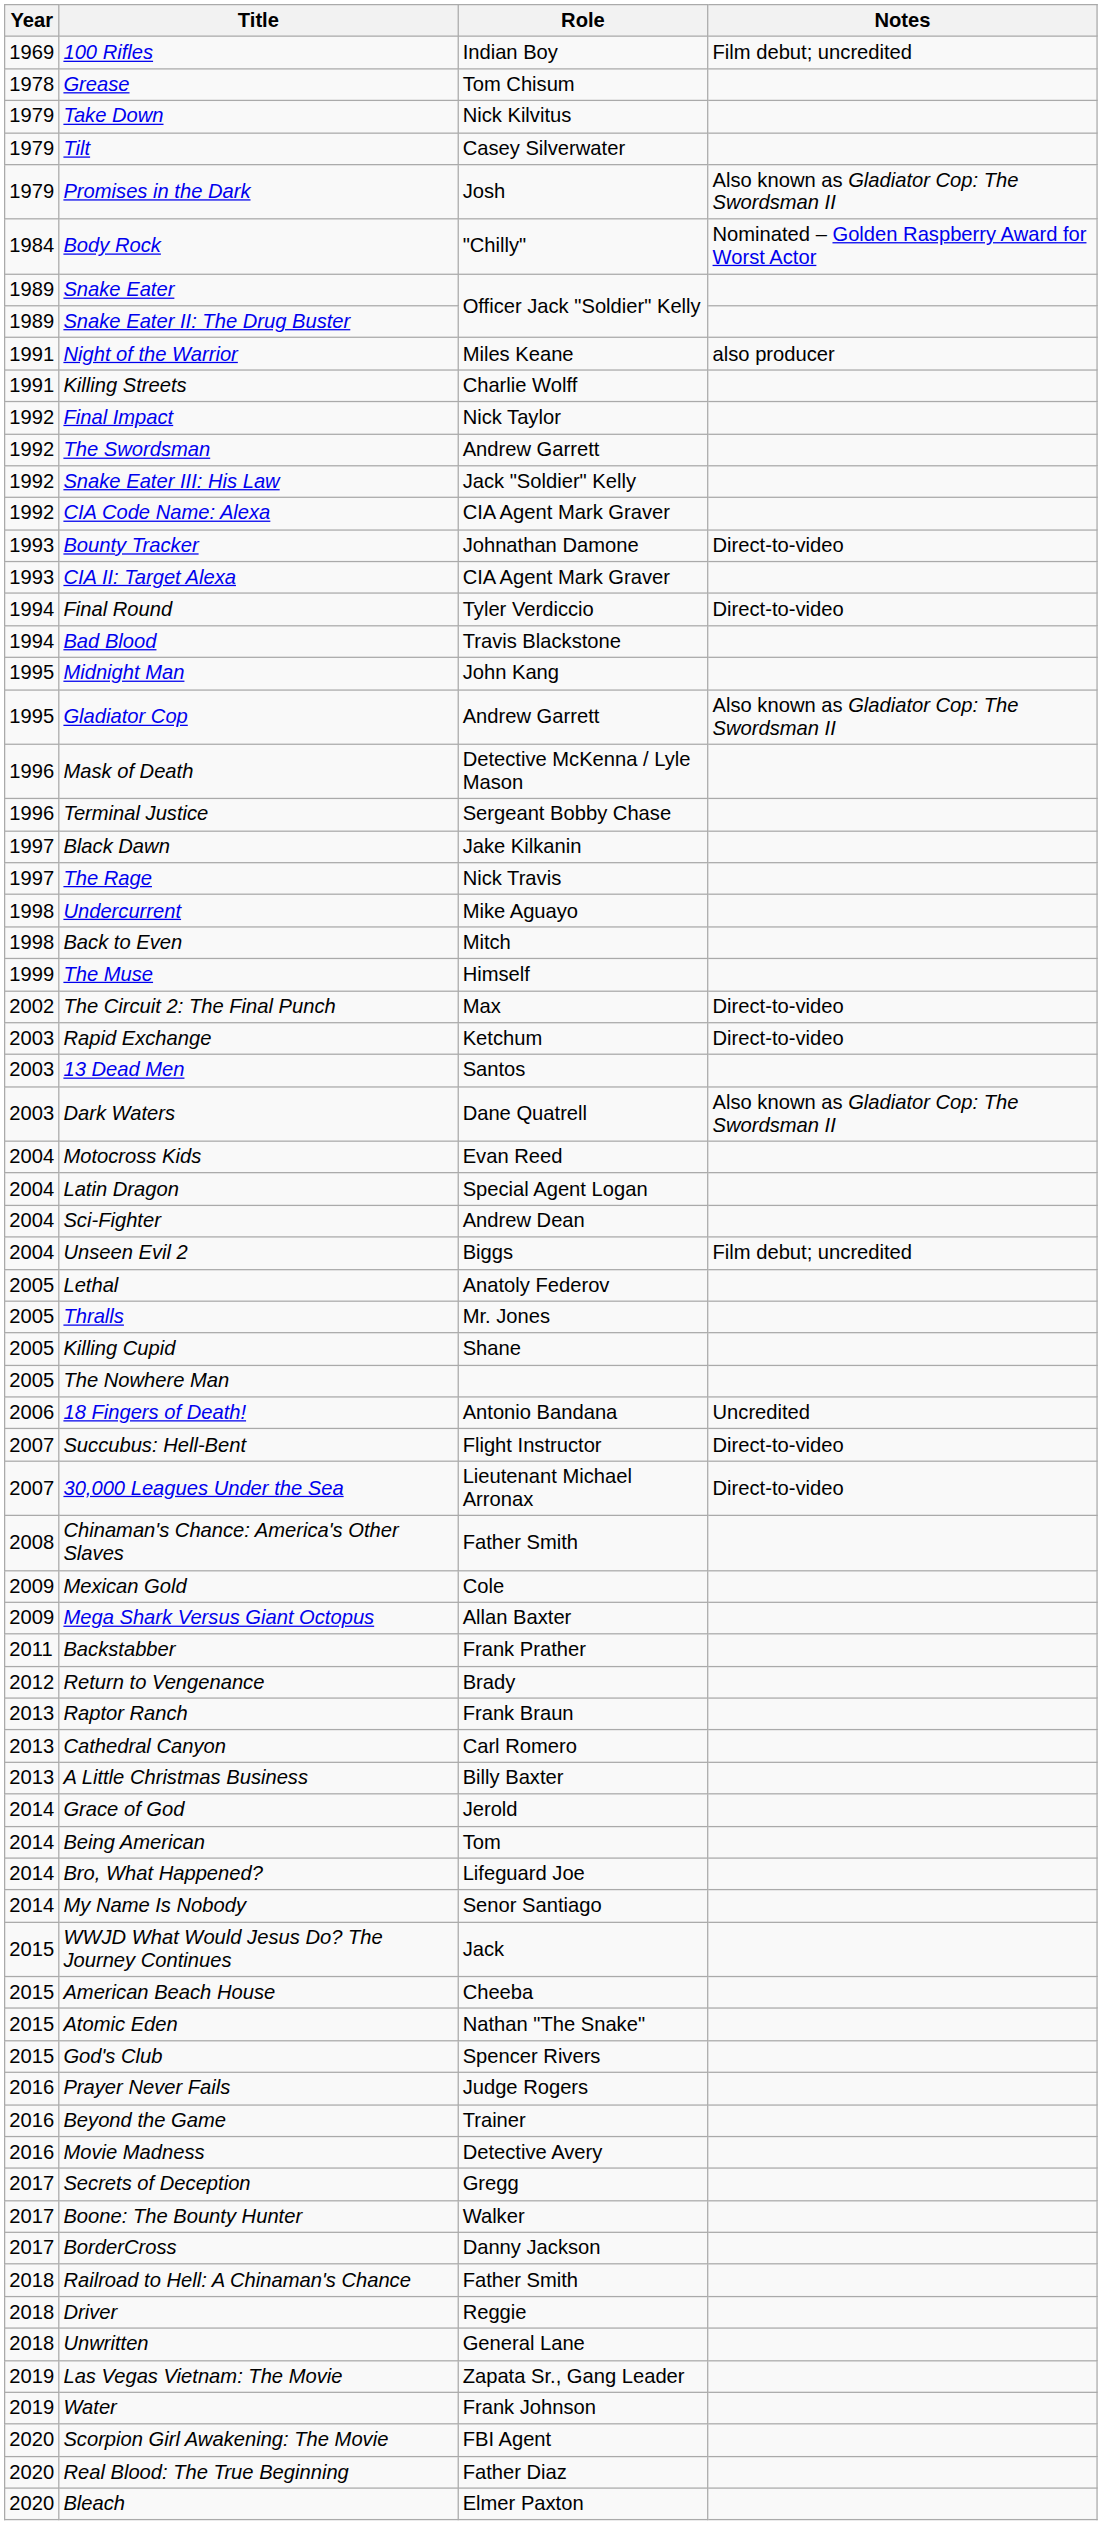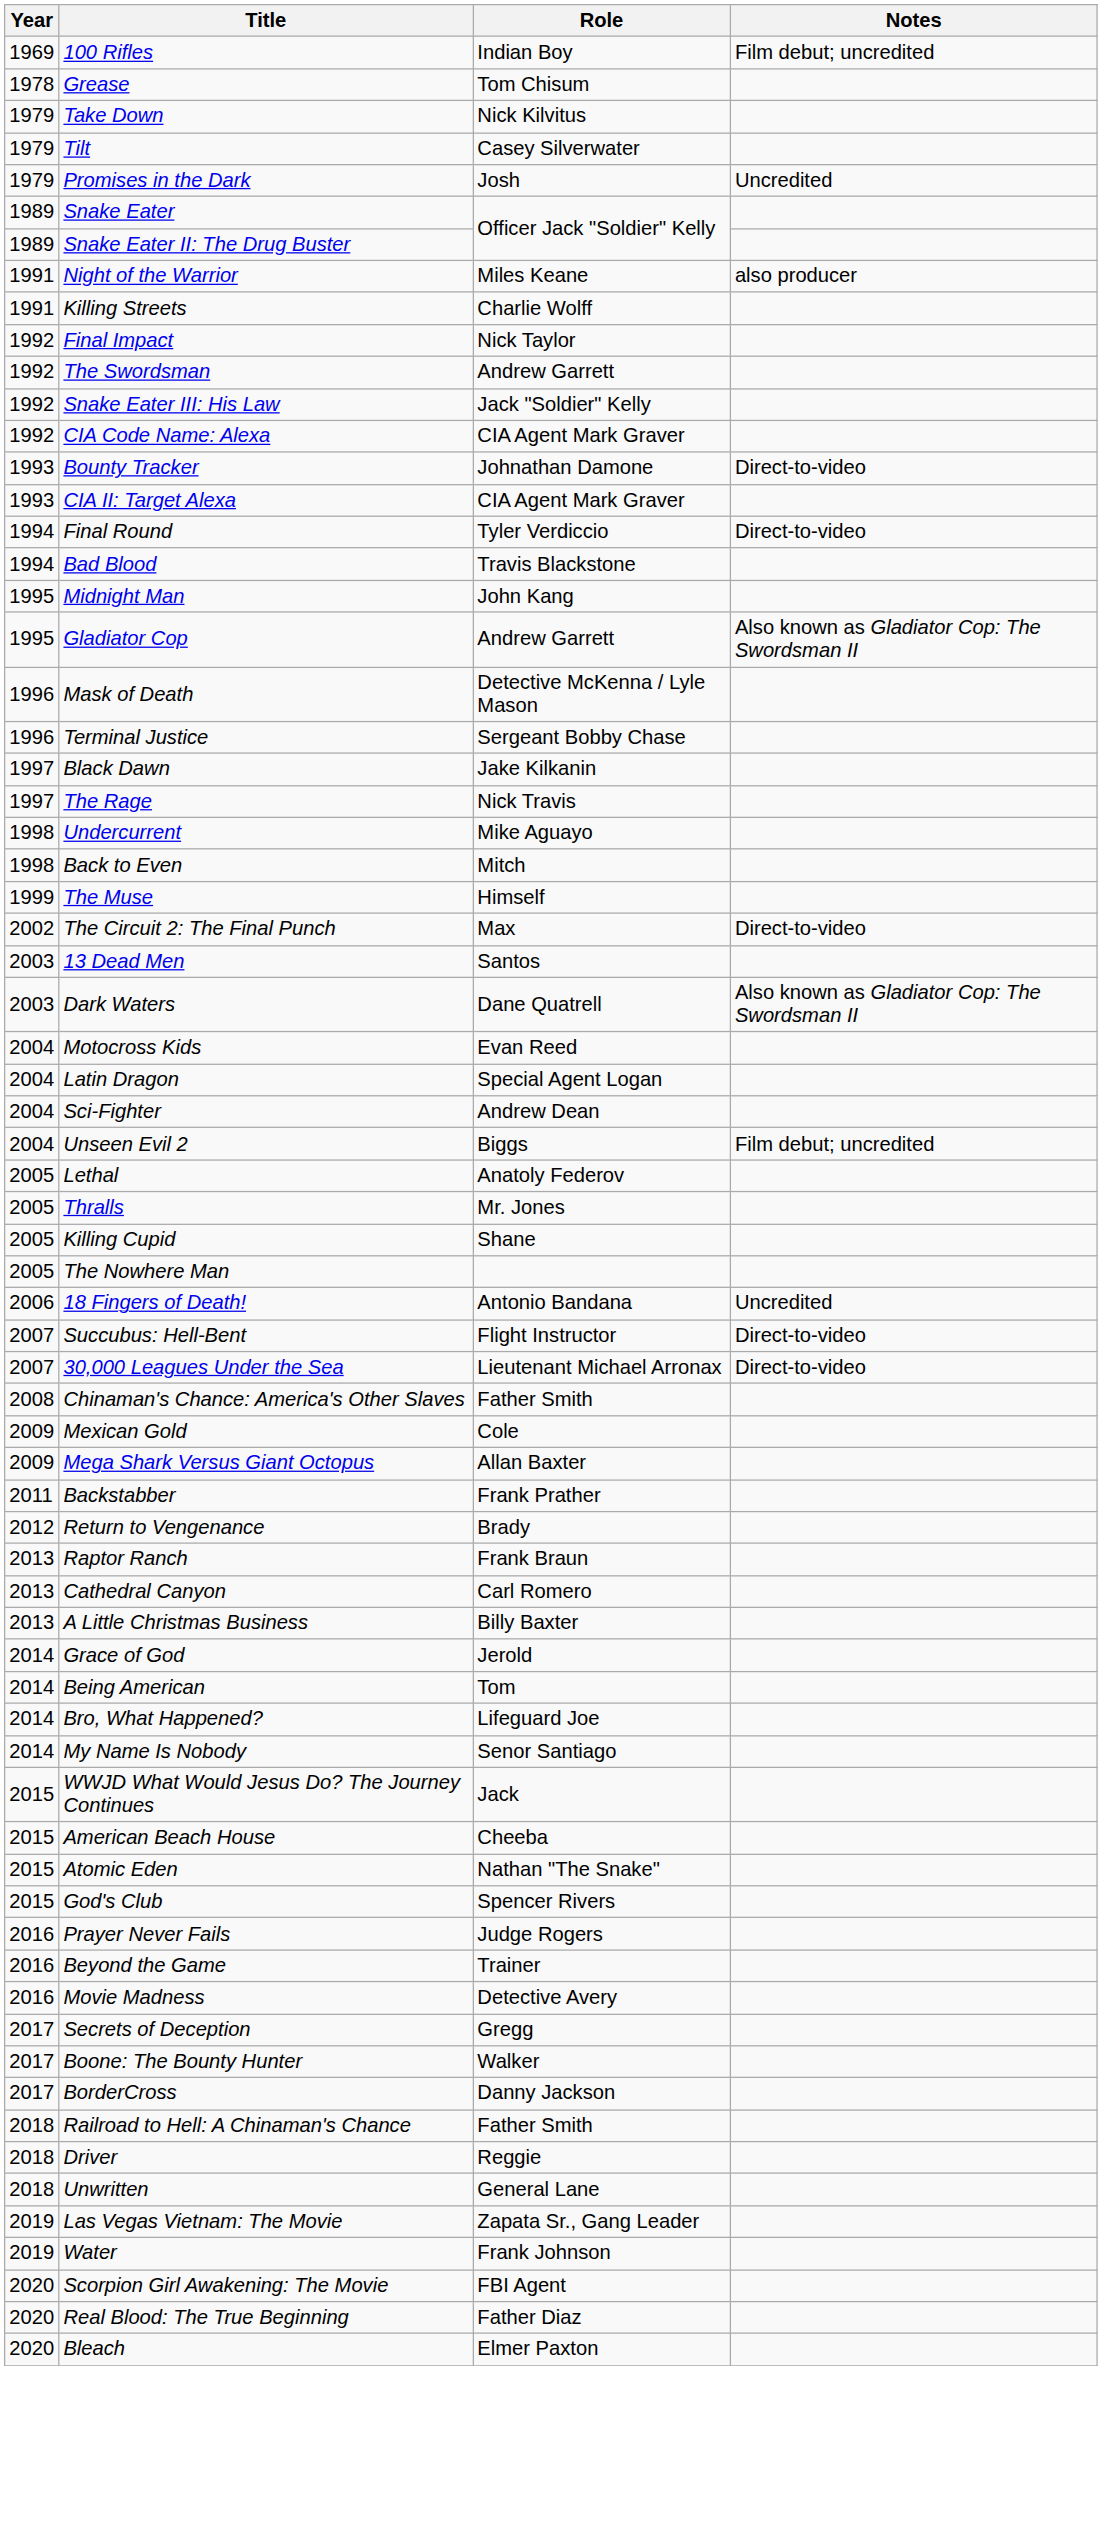 <table class="wikitable sortable">
 <tr>
 <th>Year</th>
 <th>Title</th>
 <th>Role</th>
 <th class="unsortable">Notes</th>
 </tr>
 <tr>
 <td>1969</td>
 <td><em><a href='#'>100 Rifles</a></em></td>
 <td>Indian Boy</td>
 <td>Film debut; uncredited</td>
 </tr>
 <tr>
 <td>1978</td>
 <td><em><a href='#'>Grease</a></em></td>
 <td>Tom Chisum</td>
 <td></td>
 </tr>
 <tr>
 <td>1979</td>
 <td><em><a href='#'>Take Down</a></em></td>
 <td>Nick Kilvitus</td>
 <td></td>
 </tr>
 <tr>
 <td>1979</td>
 <td><em><a href='#'>Tilt</a></em></td>
 <td>Casey Silverwater</td>
 <td></td>
 </tr>
 <tr>
 <td>1979</td>
 <td><em><a href='#'>Promises in the Dark</a></em></td>
 <td>Josh</td>
-<td>Also known as <em>Gladiator Cop: The Swordsman II</em></td>
-</tr>
-<tr>
-<td>1984</td>
-<td><em><a href='#'>Body Rock</a></em></td>
-<td>"Chilly"</td>
-<td>Nominated – <a href='#'>Golden Raspberry Award for Worst Actor</a></td>
+<td>Uncredited</td>
 </tr>
 <tr>
 <td>1989</td>
 <td><em><a href='#'>Snake Eater</a></em></td>
 <td rowspan="2">Officer Jack "Soldier" Kelly</td>
 <td></td>
 </tr>
 <tr>
 <td>1989</td>
 <td><em><a href='#'>Snake Eater II: The Drug Buster</a></em></td>
 <td></td>
 </tr>
 <tr>
 <td>1991</td>
 <td><em><a href='#'>Night of the Warrior</a></em></td>
 <td>Miles Keane</td>
 <td>also producer</td>
 </tr>
 <tr>
 <td>1991</td>
 <td><em>Killing Streets</em></td>
 <td>Charlie Wolff</td>
 <td></td>
 </tr>
 <tr>
 <td>1992</td>
 <td><em><a href='#'>Final Impact</a></em></td>
 <td>Nick Taylor</td>
 <td></td>
 </tr>
 <tr>
 <td>1992</td>
 <td><em><a href='#'>The Swordsman</a></em></td>
 <td>Andrew Garrett</td>
 <td></td>
 </tr>
 <tr>
 <td>1992</td>
 <td><em><a href='#'>Snake Eater III: His Law</a></em></td>
 <td>Jack "Soldier" Kelly</td>
 <td></td>
 </tr>
 <tr>
 <td>1992</td>
 <td><em><a href='#'>CIA Code Name: Alexa</a></em></td>
 <td>CIA Agent Mark Graver</td>
 <td></td>
 </tr>
 <tr>
 <td>1993</td>
 <td><em><a href='#'>Bounty Tracker</a></em></td>
 <td>Johnathan Damone</td>
 <td>Direct-to-video</td>
 </tr>
 <tr>
 <td>1993</td>
 <td><em><a href='#'>CIA II: Target Alexa</a></em></td>
 <td>CIA Agent Mark Graver</td>
 <td></td>
 </tr>
 <tr>
 <td>1994</td>
 <td><em>Final Round</em></td>
 <td>Tyler Verdiccio</td>
 <td>Direct-to-video</td>
 </tr>
 <tr>
 <td>1994</td>
 <td><em><a href='#'>Bad Blood</a></em></td>
 <td>Travis Blackstone</td>
 <td></td>
 </tr>
 <tr>
 <td>1995</td>
 <td><em><a href='#'>Midnight Man</a></em></td>
 <td>John Kang</td>
 <td></td>
 </tr>
 <tr>
 <td>1995</td>
 <td><em><a href='#'>Gladiator Cop</a></em></td>
 <td>Andrew Garrett</td>
 <td>Also known as <em>Gladiator Cop: The Swordsman II</em></td>
 </tr>
 <tr>
 <td>1996</td>
 <td><em>Mask of Death</em></td>
 <td>Detective McKenna / Lyle Mason</td>
 <td></td>
 </tr>
 <tr>
 <td>1996</td>
 <td><em>Terminal Justice</em></td>
 <td>Sergeant Bobby Chase</td>
 <td></td>
 </tr>
 <tr>
 <td>1997</td>
 <td><em>Black Dawn</em></td>
 <td>Jake Kilkanin</td>
 <td></td>
 </tr>
 <tr>
 <td>1997</td>
 <td><em><a href='#'>The Rage</a></em></td>
 <td>Nick Travis</td>
 <td></td>
 </tr>
 <tr>
 <td>1998</td>
 <td><em><a href='#'>Undercurrent</a></em></td>
 <td>Mike Aguayo</td>
 <td></td>
 </tr>
 <tr>
 <td>1998</td>
 <td><em>Back to Even</em></td>
 <td>Mitch</td>
 <td></td>
 </tr>
 <tr>
 <td>1999</td>
 <td><em><a href='#'>The Muse</a></em></td>
 <td>Himself</td>
 <td></td>
 </tr>
 <tr>
 <td>2002</td>
 <td><em>The Circuit 2: The Final Punch</em></td>
 <td>Max</td>
-<td>Direct-to-video</td>
-</tr>
-<tr>
-<td>2003</td>
-<td><em>Rapid Exchange</em></td>
-<td>Ketchum</td>
 <td>Direct-to-video</td>
 </tr>
 <tr>
 <td>2003</td>
 <td><em><a href='#'>13 Dead Men</a></em></td>
 <td>Santos</td>
 <td></td>
 </tr>
 <tr>
 <td>2003</td>
 <td><em>Dark Waters</em></td>
 <td>Dane Quatrell</td>
 <td>Also known as <em>Gladiator Cop: The Swordsman II</em></td>
 </tr>
 <tr>
 <td>2004</td>
 <td><em>Motocross Kids</em></td>
 <td>Evan Reed</td>
 <td></td>
 </tr>
 <tr>
 <td>2004</td>
 <td><em>Latin Dragon</em></td>
 <td>Special Agent Logan</td>
 <td></td>
 </tr>
 <tr>
 <td>2004</td>
 <td><em>Sci-Fighter</em></td>
 <td>Andrew Dean</td>
 <td></td>
 </tr>
 <tr>
 <td>2004</td>
 <td><em>Unseen Evil 2</em></td>
 <td>Biggs</td>
 <td>Film debut; uncredited</td>
 </tr>
 <tr>
 <td>2005</td>
 <td><em>Lethal</em></td>
 <td>Anatoly Federov</td>
 <td></td>
 </tr>
 <tr>
 <td>2005</td>
 <td><em><a href='#'>Thralls</a></em></td>
 <td>Mr. Jones</td>
 <td></td>
 </tr>
 <tr>
 <td>2005</td>
 <td><em>Killing Cupid</em></td>
 <td>Shane</td>
 <td></td>
 </tr>
 <tr>
 <td>2005</td>
 <td><em>The Nowhere Man</em></td>
 <td></td>
 <td></td>
 </tr>
 <tr>
 <td>2006</td>
 <td><em><a href='#'>18 Fingers of Death!</a></em></td>
 <td>Antonio Bandana</td>
 <td>Uncredited</td>
 </tr>
 <tr>
 <td>2007</td>
 <td><em>Succubus: Hell-Bent</em></td>
 <td>Flight Instructor</td>
 <td>Direct-to-video</td>
 </tr>
 <tr>
 <td>2007</td>
 <td><em><a href='#'>30,000 Leagues Under the Sea</a></em></td>
 <td>Lieutenant Michael Arronax</td>
 <td>Direct-to-video</td>
 </tr>
 <tr>
 <td>2008</td>
 <td><em>Chinaman's Chance: America's Other Slaves</em></td>
 <td>Father Smith</td>
 <td></td>
 </tr>
 <tr>
 <td>2009</td>
 <td><em>Mexican Gold</em></td>
 <td>Cole</td>
 <td></td>
 </tr>
 <tr>
 <td>2009</td>
 <td><em><a href='#'>Mega Shark Versus Giant Octopus</a></em></td>
 <td>Allan Baxter</td>
 <td></td>
 </tr>
 <tr>
 <td>2011</td>
 <td><em>Backstabber</em></td>
 <td>Frank Prather</td>
 <td></td>
 </tr>
 <tr>
 <td>2012</td>
 <td><em>Return to Vengenance</em></td>
 <td>Brady</td>
 <td></td>
 </tr>
 <tr>
 <td>2013</td>
 <td><em>Raptor Ranch</em></td>
 <td>Frank Braun</td>
 <td></td>
 </tr>
 <tr>
 <td>2013</td>
 <td><em>Cathedral Canyon</em></td>
 <td>Carl Romero</td>
 <td></td>
 </tr>
 <tr>
 <td>2013</td>
 <td><em>A Little Christmas Business</em></td>
 <td>Billy Baxter</td>
 <td></td>
 </tr>
 <tr>
 <td>2014</td>
 <td><em>Grace of God</em></td>
 <td>Jerold</td>
 <td></td>
 </tr>
 <tr>
 <td>2014</td>
 <td><em>Being American</em></td>
 <td>Tom</td>
 <td></td>
 </tr>
 <tr>
 <td>2014</td>
 <td><em>Bro, What Happened?</em></td>
 <td>Lifeguard Joe</td>
 <td></td>
 </tr>
 <tr>
 <td>2014</td>
 <td><em>My Name Is Nobody</em></td>
 <td>Senor Santiago</td>
 <td></td>
 </tr>
 <tr>
 <td>2015</td>
 <td><em>WWJD What Would Jesus Do? The Journey Continues</em></td>
 <td>Jack</td>
 <td></td>
 </tr>
 <tr>
 <td>2015</td>
 <td><em>American Beach House</em></td>
 <td>Cheeba</td>
 <td></td>
 </tr>
 <tr>
 <td>2015</td>
 <td><em>Atomic Eden</em></td>
 <td>Nathan "The Snake"</td>
 <td></td>
 </tr>
 <tr>
 <td>2015</td>
 <td><em>God's Club</em></td>
 <td>Spencer Rivers</td>
 <td></td>
 </tr>
 <tr>
 <td>2016</td>
 <td><em>Prayer Never Fails</em></td>
 <td>Judge Rogers</td>
 <td></td>
 </tr>
 <tr>
 <td>2016</td>
 <td><em>Beyond the Game</em></td>
 <td>Trainer</td>
 <td></td>
 </tr>
 <tr>
 <td>2016</td>
 <td><em>Movie Madness</em></td>
 <td>Detective Avery</td>
 <td></td>
 </tr>
 <tr>
 <td>2017</td>
 <td><em>Secrets of Deception</em></td>
 <td>Gregg</td>
 <td></td>
 </tr>
 <tr>
 <td>2017</td>
 <td><em>Boone: The Bounty Hunter</em></td>
 <td>Walker</td>
 <td></td>
 </tr>
 <tr>
 <td>2017</td>
 <td><em>BorderCross</em></td>
 <td>Danny Jackson</td>
 <td></td>
 </tr>
 <tr>
 <td>2018</td>
 <td><em>Railroad to Hell: A Chinaman's Chance</em></td>
 <td>Father Smith</td>
 <td></td>
 </tr>
 <tr>
 <td>2018</td>
 <td><em>Driver</em></td>
 <td>Reggie</td>
 <td></td>
 </tr>
 <tr>
 <td>2018</td>
 <td><em>Unwritten</em></td>
 <td>General Lane</td>
 <td></td>
 </tr>
 <tr>
 <td>2019</td>
 <td><em>Las Vegas Vietnam: The Movie</em></td>
 <td>Zapata Sr., Gang Leader</td>
 <td></td>
 </tr>
 <tr>
 <td>2019</td>
 <td><em>Water</em></td>
 <td>Frank Johnson</td>
 <td></td>
 </tr>
 <tr>
 <td>2020</td>
 <td><em>Scorpion Girl Awakening: The Movie</em></td>
 <td>FBI Agent</td>
 <td></td>
 </tr>
 <tr>
 <td>2020</td>
 <td><em>Real Blood: The True Beginning</em></td>
 <td>Father Diaz</td>
 <td></td>
 </tr>
 <tr>
 <td>2020</td>
 <td><em>Bleach</em></td>
 <td>Elmer Paxton</td>
 <td></td>
 </tr>
 </table>
